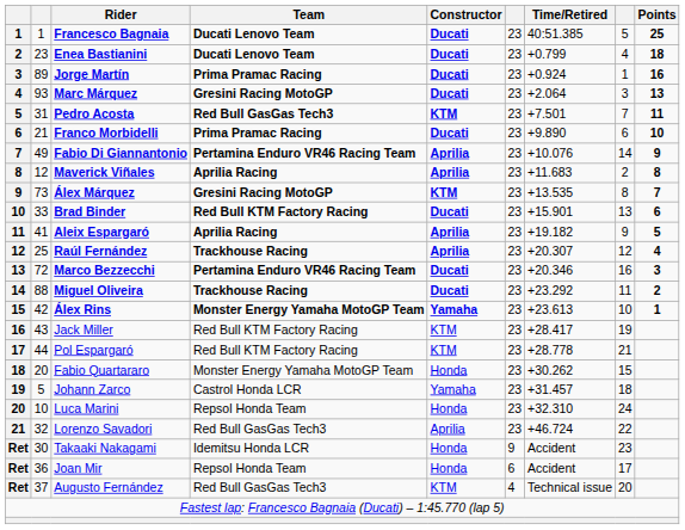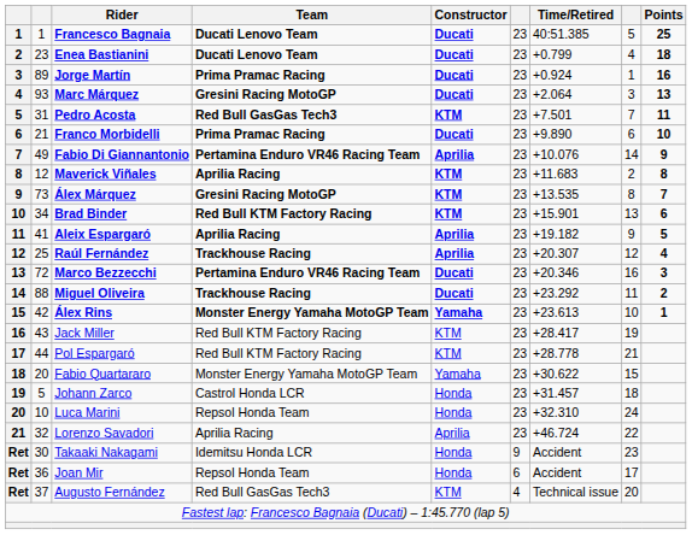 <table class="wikitable sortable" style="font-size: 85%;">
 <tr>
 <th scope="col"></th>
 <th scope="col"></th>
 <th scope="col">Rider</th>
 <th scope="col">Team</th>
 <th scope="col">Constructor</th>
 <th scope="col" class="unsortable"></th>
 <th scope="col" class="unsortable">Time/Retired</th>
 <th scope="col"></th>
 <th scope="col">Points</th>
 </tr>
 <tr>
 <th scope="row">1</th>
 <td align="center">1</td>
 <td data-sort-value="bag"> <strong><a href='#'>Francesco Bagnaia</a></strong></td>
 <td><strong>Ducati Lenovo Team</strong></td>
 <td><strong><a href='#'>Ducati</a></strong></td>
 <td>23</td>
 <td>40:51.385</td>
 <td align="center">5</td>
 <td align="center"><strong>25</strong></td>
 </tr>
 <tr>
 <th scope="row">2</th>
 <td align="center">23</td>
 <td data-sort-value="bas"> <strong><a href='#'>Enea Bastianini</a></strong></td>
 <td><strong>Ducati Lenovo Team</strong></td>
 <td><strong><a href='#'>Ducati</a></strong></td>
 <td>23</td>
 <td>+0.799</td>
 <td align="center">4</td>
 <td align="center"><strong>18</strong></td>
 </tr>
 <tr>
 <th scope="row">3</th>
 <td align="center">89</td>
 <td data-sort-value="mart"> <strong><a href='#'>Jorge Martín</a></strong></td>
 <td><strong>Prima Pramac Racing</strong></td>
 <td><strong><a href='#'>Ducati</a></strong></td>
 <td>23</td>
 <td>+0.924</td>
 <td align="center">1</td>
 <td align="center"><strong>16</strong></td>
 </tr>
 <tr>
 <th scope="row">4</th>
 <td align="center">93</td>
 <td data-sort-value="marqm"> <strong><a href='#'>Marc Márquez</a></strong></td>
 <td><strong>Gresini Racing MotoGP</strong></td>
 <td><strong><a href='#'>Ducati</a></strong></td>
 <td>23</td>
 <td>+2.064</td>
 <td align="center">3</td>
 <td align="center"><strong>13</strong></td>
 </tr>
 <tr>
 <th scope="row">5</th>
 <td align="center">31</td>
 <td data-sort-value="aco"> <strong><a href='#'>Pedro Acosta</a></strong></td>
 <td><strong>Red Bull GasGas Tech3</strong></td>
 <td><strong><a href='#'>KTM</a></strong></td>
 <td>23</td>
 <td>+7.501</td>
 <td align="center">7</td>
 <td align="center"><strong>11</strong></td>
 </tr>
 <tr>
 <th scope="row">6</th>
 <td align="center">21</td>
 <td data-sort-value="mor"> <strong><a href='#'>Franco Morbidelli</a></strong></td>
 <td><strong>Prima Pramac Racing</strong></td>
 <td><strong><a href='#'>Ducati</a></strong></td>
 <td>23</td>
 <td>+9.890</td>
 <td align="center">6</td>
 <td align="center"><strong>10</strong></td>
 </tr>
 <tr>
 <th scope="row">7</th>
 <td align="center">49</td>
 <td data-sort-value="dig"> <strong><a href='#'>Fabio Di Giannantonio</a></strong></td>
 <td><strong>Pertamina Enduro VR46 Racing Team</strong></td>
 <td><strong><a href='#'>Aprilia</a></strong></td>
 <td>23</td>
 <td>+10.076</td>
 <td align="center">14</td>
 <td align="center"><strong>9</strong></td>
 </tr>
 <tr>
 <th scope="row">8</th>
 <td align="center">12</td>
 <td data-sort-value="vin"> <strong><a href='#'>Maverick Viñales</a></strong></td>
 <td><strong>Aprilia Racing</strong></td>
-<td><strong><a href='#'>Aprilia</a></strong></td>
+<td><strong><a href='#'>KTM</a></strong></td>
 <td>23</td>
 <td>+11.683</td>
 <td align="center">2</td>
 <td align="center"><strong>8</strong></td>
 </tr>
 <tr>
 <th scope="row">9</th>
 <td align="center">73</td>
 <td data-sort-value="marqa"> <strong><a href='#'>Álex Márquez</a></strong></td>
 <td><strong>Gresini Racing MotoGP</strong></td>
 <td><strong><a href='#'>KTM</a></strong></td>
 <td>23</td>
 <td>+13.535</td>
 <td align="center">8</td>
 <td align="center"><strong>7</strong></td>
 </tr>
 <tr>
 <th scope="row">10</th>
-<td align="center">33</td>
+<td align="center">34</td>
 <td data-sort-value="bin"> <strong><a href='#'>Brad Binder</a></strong></td>
 <td><strong>Red Bull KTM Factory Racing</strong></td>
-<td><strong><a href='#'>Ducati</a></strong></td>
+<td><strong><a href='#'>KTM</a></strong></td>
 <td>23</td>
 <td>+15.901</td>
 <td align="center">13</td>
 <td align="center"><strong>6</strong></td>
 </tr>
 <tr>
 <th scope="row">11</th>
 <td align="center">41</td>
 <td data-sort-value="espa"> <strong><a href='#'>Aleix Espargaró</a></strong></td>
 <td><strong>Aprilia Racing</strong></td>
 <td><strong><a href='#'>Aprilia</a></strong></td>
 <td>23</td>
 <td>+19.182</td>
 <td align="center">9</td>
 <td align="center"><strong>5</strong></td>
 </tr>
 <tr>
 <th scope="row">12</th>
 <td align="center">25</td>
 <td data-sort-value="ferr"> <strong><a href='#'>Raúl Fernández</a></strong></td>
 <td><strong>Trackhouse Racing</strong></td>
 <td><strong><a href='#'>Aprilia</a></strong></td>
 <td>23</td>
 <td>+20.307</td>
 <td align="center">12</td>
 <td align="center"><strong>4</strong></td>
 </tr>
 <tr>
 <th scope="row">13</th>
 <td align="center">72</td>
 <td data-sort-value="bez"> <strong><a href='#'>Marco Bezzecchi</a></strong></td>
 <td><strong>Pertamina Enduro VR46 Racing Team</strong></td>
 <td><strong><a href='#'>Ducati</a></strong></td>
 <td>23</td>
 <td>+20.346</td>
 <td align="center">16</td>
 <td align="center"><strong>3</strong></td>
 </tr>
 <tr>
 <th scope="row">14</th>
 <td align="center">88</td>
 <td data-sort-value="oli"> <strong><a href='#'>Miguel Oliveira</a></strong></td>
 <td><strong>Trackhouse Racing</strong></td>
 <td><strong><a href='#'>Ducati</a></strong></td>
 <td>23</td>
 <td>+23.292</td>
 <td align="center">11</td>
 <td align="center"><strong>2</strong></td>
 </tr>
 <tr>
 <th scope="row">15</th>
 <td align="center">42</td>
 <td data-sort-value="rin"> <strong><a href='#'>Álex Rins</a></strong></td>
 <td><strong>Monster Energy Yamaha MotoGP Team</strong></td>
 <td><strong><a href='#'>Yamaha</a></strong></td>
 <td>23</td>
 <td>+23.613</td>
 <td align="center">10</td>
 <td align="center"><strong>1</strong></td>
 </tr>
 <tr>
 <th scope="row">16</th>
 <td align="center">43</td>
 <td data-sort-value="mil"> <a href='#'>Jack Miller</a></td>
 <td>Red Bull KTM Factory Racing</td>
 <td><a href='#'>KTM</a></td>
 <td>23</td>
 <td>+28.417</td>
 <td align="center">19</td>
 <td></td>
 </tr>
 <tr>
 <th scope="row">17</th>
 <td align="center">44</td>
 <td data-sort-value="espp"> <a href='#'>Pol Espargaró</a></td>
 <td>Red Bull KTM Factory Racing</td>
 <td><a href='#'>KTM</a></td>
 <td>23</td>
 <td>+28.778</td>
 <td align="center">21</td>
 <td></td>
 </tr>
 <tr>
 <th scope="row">18</th>
 <td align="center">20</td>
 <td data-sort-value="qua"> <a href='#'>Fabio Quartararo</a></td>
 <td>Monster Energy Yamaha MotoGP Team</td>
-<td><a href='#'>Honda</a></td>
+<td><a href='#'>Yamaha</a></td>
 <td>23</td>
-<td>+30.262</td>
+<td>+30.622</td>
 <td align="center">15</td>
 <td></td>
 </tr>
 <tr>
 <th scope="row">19</th>
 <td align="center">5</td>
 <td data-sort-value="zar"> <a href='#'>Johann Zarco</a></td>
 <td>Castrol Honda LCR</td>
-<td><a href='#'>Yamaha</a></td>
+<td><a href='#'>Honda</a></td>
 <td>23</td>
 <td>+31.457</td>
 <td align="center">18</td>
 <td></td>
 </tr>
 <tr>
 <th scope="row">20</th>
 <td align="center">10</td>
 <td data-sort-value="mari"> <a href='#'>Luca Marini</a></td>
 <td>Repsol Honda Team</td>
 <td><a href='#'>Honda</a></td>
 <td>23</td>
 <td>+32.310</td>
 <td align="center">24</td>
 <td align="center"></td>
 </tr>
 <tr>
 <th scope="row">21</th>
 <td align="center">32</td>
 <td data-sort-value="sav"> <a href='#'>Lorenzo Savadori</a></td>
-<td>Red Bull GasGas Tech3</td>
+<td>Aprilia Racing</td>
 <td><a href='#'>Aprilia</a></td>
 <td>23</td>
 <td>+46.724</td>
 <td align="center">22</td>
 <td align="center"></td>
 </tr>
 <tr>
 <th scope="row">Ret</th>
 <td align="center">30</td>
 <td data-sort-value="nak"> <a href='#'>Takaaki Nakagami</a></td>
 <td>Idemitsu Honda LCR</td>
 <td><a href='#'>Honda</a></td>
 <td>9</td>
 <td>Accident</td>
 <td align="center">23</td>
 <td></td>
 </tr>
 <tr>
 <th scope="row">Ret</th>
 <td align="center">36</td>
 <td data-sort-value="mir"> <a href='#'>Joan Mir</a></td>
 <td>Repsol Honda Team</td>
 <td><a href='#'>Honda</a></td>
 <td>6</td>
 <td>Accident</td>
 <td align="center">17</td>
 <td align="center"></td>
 </tr>
 <tr>
 <th scope="row">Ret</th>
 <td align="center">37</td>
 <td data-sort-value="fera"> <a href='#'>Augusto Fernández</a></td>
 <td>Red Bull GasGas Tech3</td>
 <td><a href='#'>KTM</a></td>
 <td>4</td>
 <td>Technical issue</td>
 <td align="center">20</td>
 <td></td>
 </tr>
 <tr class="sortbottom">
 <td colspan="9" style="text-align:center"><em><a href='#'>Fastest lap</a>:  <a href='#'>Francesco Bagnaia</a> (<a href='#'>Ducati</a>) – 1:45.770 (lap 5)</em></td>
 </tr>
 <tr class="sortbottom">
 <th colspan=9></th>
 </tr>
 </table>
